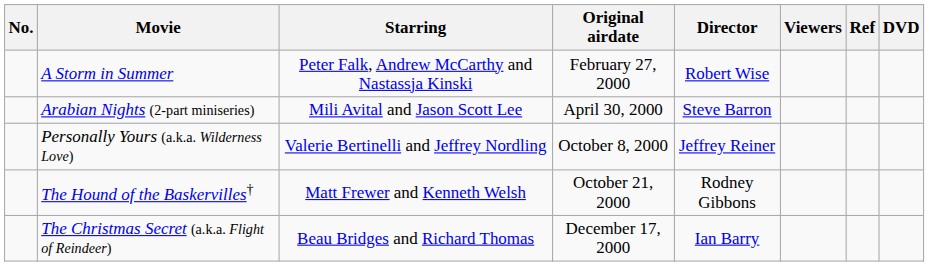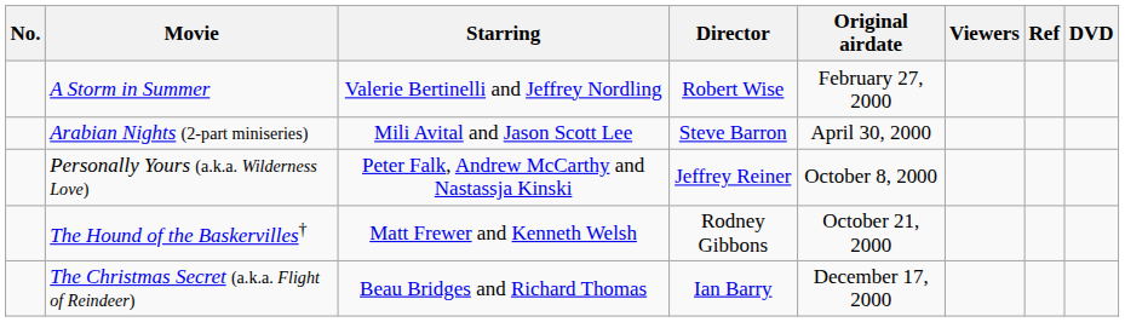 <table class="wikitable sortable">
 <tr>
 <th scope="col">No.</th>
 <th scope="col" class="unsortable">Movie</th>
 <th scope="col" class="unsortable">Starring</th>
+<th scope="col" class="unsortable">Director</th>
 <th scope="col" class="unsortable">Original airdate</th>
-<th scope="col" class="unsortable">Director</th>
 <th scope="col">Viewers</th>
 <th scope="col" class="unsortable">Ref</th>
 <th scope="col" class="unsortable">DVD</th>
 </tr>
 <tr>
 <td style="text-align:center;"></td>
 <td><em><a href='#'>A Storm in Summer</a></em></td>
-<td style="text-align:center;"><a href='#'>Peter Falk</a>, <a href='#'>Andrew McCarthy</a> and <a href='#'>Nastassja Kinski</a></td>
+<td style="text-align:center;"><a href='#'>Valerie Bertinelli</a> and <a href='#'>Jeffrey Nordling</a></td>
+<td style="text-align:center;"><a href='#'>Robert Wise</a></td>
 <td style="text-align:center;">February 27, 2000</td>
-<td style="text-align:center;"><a href='#'>Robert Wise</a></td>
 <td style="text-align:center;"></td>
 <td></td>
 <td></td>
 </tr>
 <tr>
 <td style="text-align:center;"></td>
 <td><em><a href='#'>Arabian Nights</a></em> <small>(2-part miniseries)</small></td>
 <td style="text-align:center;"><a href='#'>Mili Avital</a> and <a href='#'>Jason Scott Lee</a></td>
+<td style="text-align:center;"><a href='#'>Steve Barron</a></td>
 <td style="text-align:center;">April 30, 2000</td>
-<td style="text-align:center;"><a href='#'>Steve Barron</a></td>
 <td style="text-align:center;"></td>
 <td></td>
 <td></td>
 </tr>
 <tr>
 <td style="text-align:center;"></td>
 <td><em>Personally Yours</em> <small>(a.k.a. <em>Wilderness Love</em>)</small></td>
-<td style="text-align:center;"><a href='#'>Valerie Bertinelli</a> and <a href='#'>Jeffrey Nordling</a></td>
+<td style="text-align:center;"><a href='#'>Peter Falk</a>, <a href='#'>Andrew McCarthy</a> and <a href='#'>Nastassja Kinski</a></td>
+<td style="text-align:center;"><a href='#'>Jeffrey Reiner</a></td>
 <td style="text-align:center;">October 8, 2000</td>
-<td style="text-align:center;"><a href='#'>Jeffrey Reiner</a></td>
 <td style="text-align:center;"></td>
 <td></td>
 <td></td>
 </tr>
 <tr>
 <td style="text-align:center;"></td>
 <td><em><a href='#'>The Hound of the Baskervilles</a></em><sup>†</sup></td>
 <td style="text-align:center;"><a href='#'>Matt Frewer</a> and <a href='#'>Kenneth Welsh</a></td>
+<td style="text-align:center;">Rodney Gibbons</td>
 <td style="text-align:center;">October 21, 2000</td>
-<td style="text-align:center;">Rodney Gibbons</td>
 <td style="text-align:center;"></td>
 <td></td>
 <td></td>
 </tr>
 <tr>
 <td style="text-align:center;"></td>
 <td><em><a href='#'>The Christmas Secret</a></em> <small>(a.k.a. <em>Flight of Reindeer</em>)</small></td>
 <td style="text-align:center;"><a href='#'>Beau Bridges</a> and <a href='#'>Richard Thomas</a></td>
+<td style="text-align:center;"><a href='#'>Ian Barry</a></td>
 <td style="text-align:center;">December 17, 2000</td>
-<td style="text-align:center;"><a href='#'>Ian Barry</a></td>
 <td style="text-align:center;"></td>
 <td></td>
 <td></td>
 </tr>
 </table>
